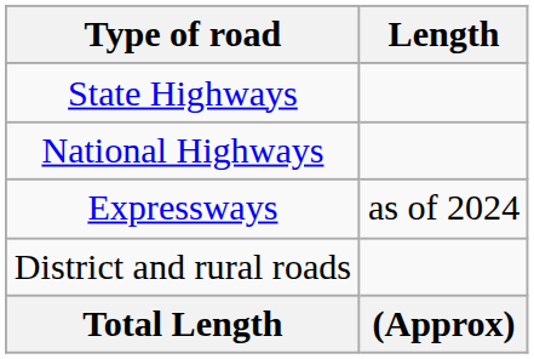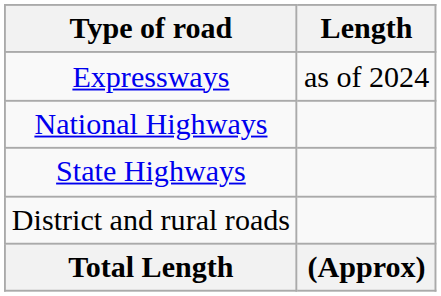 <table class="wikitable">
 <tr align=center>
 <th>Type of road</th>
 <th>Length</th>
 </tr>
 <tr align=center>
-<td><a href='#'>State Highways</a></td>
-<td></td>
+<td><a href='#'>Expressways</a></td>
+<td> as of 2024</td>
 </tr>
 <tr align=center>
 <td><a href='#'>National Highways</a></td>
 <td></td>
 </tr>
 <tr align=center>
-<td><a href='#'>Expressways</a></td>
-<td> as of 2024</td>
+<td><a href='#'>State Highways</a></td>
+<td></td>
 </tr>
 <tr align=center>
 <td>District and rural roads</td>
 <td></td>
 </tr>
 <tr align=center>
 <th>Total Length</th>
 <th> (Approx)</th>
 </tr>
 </table>
